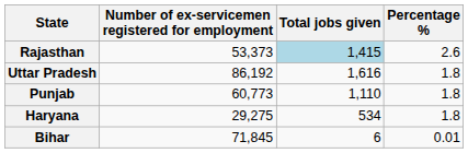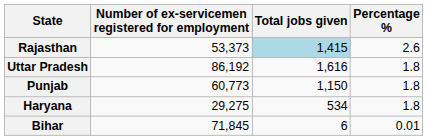 <table class="wikitable">
 <tr>
 <th>State</th>
 <th>Number of ex-servicemen<br>registered for employment</th>
 <th>Total jobs given</th>
 <th>Percentage<br>%</th>
 </tr>
 <tr align="right">
 <th>Rajasthan</th>
 <td>53,373</td>
 <td style="background: lightblue;">1,415</td>
 <td>2.6</td>
 </tr>
 <tr align="right">
 <th>Uttar Pradesh</th>
 <td>86,192</td>
 <td>1,616</td>
 <td>1.8</td>
 </tr>
 <tr align="right">
 <th>Punjab</th>
 <td>60,773</td>
-<td>1,110</td>
+<td>1,150</td>
 <td>1.8</td>
 </tr>
 <tr align="right">
 <th>Haryana</th>
 <td>29,275</td>
 <td>534</td>
 <td>1.8</td>
 </tr>
 <tr align="right">
 <th>Bihar</th>
 <td>71,845</td>
 <td>6</td>
 <td>0.01</td>
 </tr>
 </table>
